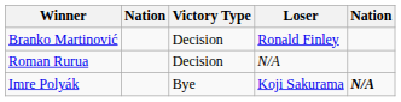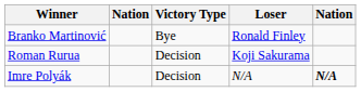 <table class="wikitable sortable" style="text-align:left;">
 <tr>
 <th>Winner</th>
 <th>Nation</th>
 <th>Victory Type</th>
 <th>Loser</th>
 <th>Nation</th>
 </tr>
 <tr>
 <td><a href='#'>Branko Martinović</a></td>
 <td></td>
-<td>Decision</td>
+<td>Bye</td>
 <td><a href='#'>Ronald Finley</a></td>
 <td></td>
 </tr>
 <tr>
 <td><a href='#'>Roman Rurua</a></td>
 <td></td>
 <td>Decision</td>
-<td><em>N/A</em></td>
+<td><a href='#'>Koji Sakurama</a></td>
 <td></td>
 </tr>
 <tr>
 <td><a href='#'>Imre Polyák</a></td>
 <td></td>
-<td>Bye</td>
-<td><a href='#'>Koji Sakurama</a></td>
+<td>Decision</td>
+<td><em>N/A</em></td>
 <td><strong><em>N/A</em></strong></td>
 </tr>
 </table>
